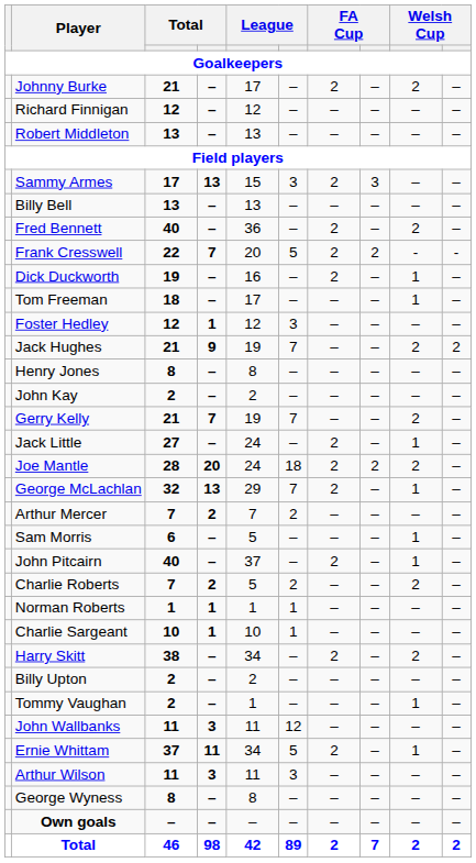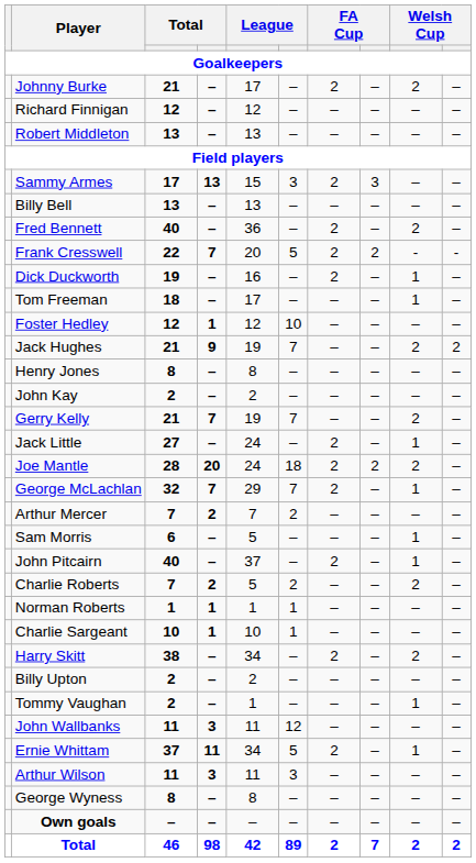 <table class="wikitable"  style="text-align:center;">
 <tr>
 <th rowspan="2" style="font-size:80%;"></th>
 <th rowspan="2">Player</th>
 <th colspan="2">Total</th>
 <th colspan="2"><a href='#'>League</a></th>
 <th colspan="2"><a href='#'>FA<br>Cup</a></th>
 <th colspan="2"><a href='#'>Welsh<br>Cup</a></th>
 </tr>
 <tr>
 <th style="width: 50px; font-size:80%;"></th>
 <th style="width: 25px; font-size:80%;"></th>
 <th style="width: 50px; font-size:80%;"></th>
 <th style="width: 25px; font-size:80%;"></th>
 <th style="width: 50px; font-size:80%;"></th>
 <th style="width: 25px; font-size:80%;"></th>
 <th style="width: 50px; font-size:80%;"></th>
 <th style="width: 25px; font-size:80%;"></th>
 </tr>
 <tr>
 <td colspan="10" style="background:white; color:blue; text-align:center;"><strong>Goalkeepers</strong></td>
 </tr>
 <tr>
 <td></td>
 <td style="text-align:left;"><a href='#'>Johnny Burke</a></td>
 <td><strong>21</strong></td>
 <td><strong>–</strong></td>
 <td>17</td>
 <td>–</td>
 <td>2</td>
 <td>–</td>
 <td>2</td>
 <td>–</td>
 </tr>
 <tr>
 <td></td>
 <td style="text-align:left;">Richard Finnigan</td>
 <td><strong>12</strong></td>
 <td><strong>–</strong></td>
 <td>12</td>
 <td>–</td>
 <td>–</td>
 <td>–</td>
 <td>–</td>
 <td>–</td>
 </tr>
 <tr>
 <td></td>
 <td style="text-align:left;"><a href='#'>Robert Middleton</a></td>
 <td><strong>13</strong></td>
 <td><strong>–</strong></td>
 <td>13</td>
 <td>–</td>
 <td>–</td>
 <td>–</td>
 <td>–</td>
 <td>–</td>
 </tr>
 <tr>
 <td colspan="10" style="background:white; color:blue; text-align:center;"><strong>Field players</strong></td>
 </tr>
 <tr>
 <td></td>
 <td style="text-align:left;"><a href='#'>Sammy Armes</a></td>
 <td><strong>17</strong></td>
 <td><strong>13</strong></td>
 <td>15</td>
 <td>3</td>
 <td>2</td>
 <td>3</td>
 <td>–</td>
 <td>–</td>
 </tr>
 <tr>
 <td></td>
 <td style="text-align:left;">Billy Bell</td>
 <td><strong>13</strong></td>
 <td><strong>–</strong></td>
 <td>13</td>
 <td>–</td>
 <td>–</td>
 <td>–</td>
 <td>–</td>
 <td>–</td>
 </tr>
 <tr>
 <td></td>
 <td style="text-align:left;"><a href='#'>Fred Bennett</a></td>
 <td><strong>40</strong></td>
 <td><strong>–</strong></td>
 <td>36</td>
 <td>–</td>
 <td>2</td>
 <td>–</td>
 <td>2</td>
 <td>–</td>
 </tr>
 <tr>
 <td></td>
 <td style="text-align:left;"><a href='#'>Frank Cresswell</a></td>
 <td><strong>22</strong></td>
 <td><strong>7</strong></td>
 <td>20</td>
 <td>5</td>
 <td>2</td>
 <td>2</td>
 <td>-</td>
 <td>-</td>
 </tr>
 <tr>
 <td></td>
 <td style="text-align:left;"><a href='#'>Dick Duckworth</a></td>
 <td><strong>19</strong></td>
 <td><strong>–</strong></td>
 <td>16</td>
 <td>–</td>
 <td>2</td>
 <td>–</td>
 <td>1</td>
 <td>–</td>
 </tr>
 <tr>
 <td></td>
 <td style="text-align:left;">Tom Freeman</td>
 <td><strong>18</strong></td>
 <td><strong>–</strong></td>
 <td>17</td>
 <td>–</td>
 <td>–</td>
 <td>–</td>
 <td>1</td>
 <td>–</td>
 </tr>
 <tr>
 <td></td>
 <td style="text-align:left;"><a href='#'>Foster Hedley</a></td>
 <td><strong>12</strong></td>
 <td><strong>1</strong></td>
 <td>12</td>
-<td>3</td>
+<td>10</td>
 <td>–</td>
 <td>–</td>
 <td>–</td>
 <td>–</td>
 </tr>
 <tr>
 <td></td>
 <td style="text-align:left;">Jack Hughes</td>
 <td><strong>21</strong></td>
 <td><strong>9</strong></td>
 <td>19</td>
 <td>7</td>
 <td>–</td>
 <td>–</td>
 <td>2</td>
 <td>2</td>
 </tr>
 <tr>
 <td></td>
 <td style="text-align:left;">Henry Jones</td>
 <td><strong>8</strong></td>
 <td><strong>–</strong></td>
 <td>8</td>
 <td>–</td>
 <td>–</td>
 <td>–</td>
 <td>–</td>
 <td>–</td>
 </tr>
 <tr>
 <td></td>
 <td style="text-align:left;">John Kay</td>
 <td><strong>2</strong></td>
 <td><strong>–</strong></td>
 <td>2</td>
 <td>–</td>
 <td>–</td>
 <td>–</td>
 <td>–</td>
 <td>–</td>
 </tr>
 <tr>
 <td></td>
 <td style="text-align:left;"><a href='#'>Gerry Kelly</a></td>
 <td><strong>21</strong></td>
 <td><strong>7</strong></td>
 <td>19</td>
 <td>7</td>
 <td>–</td>
 <td>–</td>
 <td>2</td>
 <td>–</td>
 </tr>
 <tr>
 <td></td>
 <td style="text-align:left;">Jack Little</td>
 <td><strong>27</strong></td>
 <td><strong>–</strong></td>
 <td>24</td>
 <td>–</td>
 <td>2</td>
 <td>–</td>
 <td>1</td>
 <td>–</td>
 </tr>
 <tr>
 <td></td>
 <td style="text-align:left;"><a href='#'>Joe Mantle</a></td>
 <td><strong>28</strong></td>
 <td><strong>20</strong></td>
 <td>24</td>
 <td>18</td>
 <td>2</td>
 <td>2</td>
 <td>2</td>
 <td>–</td>
 </tr>
 <tr>
 <td></td>
 <td style="text-align:left;"><a href='#'>George McLachlan</a></td>
 <td><strong>32</strong></td>
-<td><strong>13</strong></td>
+<td><strong>7</strong></td>
 <td>29</td>
 <td>7</td>
 <td>2</td>
 <td>–</td>
 <td>1</td>
 <td>–</td>
 </tr>
 <tr>
 <td></td>
 <td style="text-align:left;">Arthur Mercer</td>
 <td><strong>7</strong></td>
 <td><strong>2</strong></td>
 <td>7</td>
 <td>2</td>
 <td>–</td>
 <td>–</td>
 <td>–</td>
 <td>–</td>
 </tr>
 <tr>
 <td></td>
 <td style="text-align:left;">Sam Morris</td>
 <td><strong>6</strong></td>
 <td><strong>–</strong></td>
 <td>5</td>
 <td>–</td>
 <td>–</td>
 <td>–</td>
 <td>1</td>
 <td>–</td>
 </tr>
 <tr>
 <td></td>
 <td style="text-align:left;">John Pitcairn</td>
 <td><strong>40</strong></td>
 <td><strong>–</strong></td>
 <td>37</td>
 <td>–</td>
 <td>2</td>
 <td>–</td>
 <td>1</td>
 <td>–</td>
 </tr>
 <tr>
 <td></td>
 <td style="text-align:left;">Charlie Roberts</td>
 <td><strong>7</strong></td>
 <td><strong>2</strong></td>
 <td>5</td>
 <td>2</td>
 <td>–</td>
 <td>–</td>
 <td>2</td>
 <td>–</td>
 </tr>
 <tr>
 <td></td>
 <td style="text-align:left;">Norman Roberts</td>
 <td><strong>1</strong></td>
 <td><strong>1</strong></td>
 <td>1</td>
 <td>1</td>
 <td>–</td>
 <td>–</td>
 <td>–</td>
 <td>–</td>
 </tr>
 <tr>
 <td></td>
 <td style="text-align:left;">Charlie Sargeant</td>
 <td><strong>10</strong></td>
 <td><strong>1</strong></td>
 <td>10</td>
 <td>1</td>
 <td>–</td>
 <td>–</td>
 <td>–</td>
 <td>–</td>
 </tr>
 <tr>
 <td></td>
 <td style="text-align:left;"><a href='#'>Harry Skitt</a></td>
 <td><strong>38</strong></td>
 <td><strong>–</strong></td>
 <td>34</td>
 <td>–</td>
 <td>2</td>
 <td>–</td>
 <td>2</td>
 <td>–</td>
 </tr>
 <tr>
 <td></td>
 <td style="text-align:left;">Billy Upton</td>
 <td><strong>2</strong></td>
 <td><strong>–</strong></td>
 <td>2</td>
 <td>–</td>
 <td>–</td>
 <td>–</td>
 <td>–</td>
 <td>–</td>
 </tr>
 <tr>
 <td></td>
 <td style="text-align:left;">Tommy Vaughan</td>
 <td><strong>2</strong></td>
 <td><strong>–</strong></td>
 <td>1</td>
 <td>–</td>
 <td>–</td>
 <td>–</td>
 <td>1</td>
 <td>–</td>
 </tr>
 <tr>
 <td></td>
 <td style="text-align:left;"><a href='#'>John Wallbanks</a></td>
 <td><strong>11</strong></td>
 <td><strong>3</strong></td>
 <td>11</td>
 <td>12</td>
 <td>–</td>
 <td>–</td>
 <td>–</td>
 <td>–</td>
 </tr>
 <tr>
 <td></td>
 <td style="text-align:left;"><a href='#'>Ernie Whittam</a></td>
 <td><strong>37</strong></td>
 <td><strong>11</strong></td>
 <td>34</td>
 <td>5</td>
 <td>2</td>
 <td>–</td>
 <td>1</td>
 <td>–</td>
 </tr>
 <tr>
 <td></td>
 <td style="text-align:left;"><a href='#'>Arthur Wilson</a></td>
 <td><strong>11</strong></td>
 <td><strong>3</strong></td>
 <td>11</td>
 <td>3</td>
 <td>–</td>
 <td>–</td>
 <td>–</td>
 <td>–</td>
 </tr>
 <tr>
 <td></td>
 <td style="text-align:left;">George Wyness</td>
 <td><strong>8</strong></td>
 <td><strong>–</strong></td>
 <td>8</td>
 <td>–</td>
 <td>–</td>
 <td>–</td>
 <td>–</td>
 <td>–</td>
 </tr>
 <tr>
 <td></td>
 <td><strong>Own goals</strong></td>
 <td><strong>–</strong></td>
 <td><strong>–</strong></td>
 <td>–</td>
 <td>–</td>
 <td>–</td>
 <td>–</td>
 <td>–</td>
 <td>–</td>
 </tr>
 <tr style="background:white; color:blue; text-align:center;">
 <td></td>
 <td><strong>Total</strong></td>
 <td><strong>46</strong></td>
 <td><strong>98</strong></td>
 <td><strong>42</strong></td>
 <td><strong>89</strong></td>
 <td><strong>2</strong></td>
 <td><strong>7</strong></td>
 <td><strong>2</strong></td>
 <td><strong>2</strong></td>
 </tr>
 </table>
